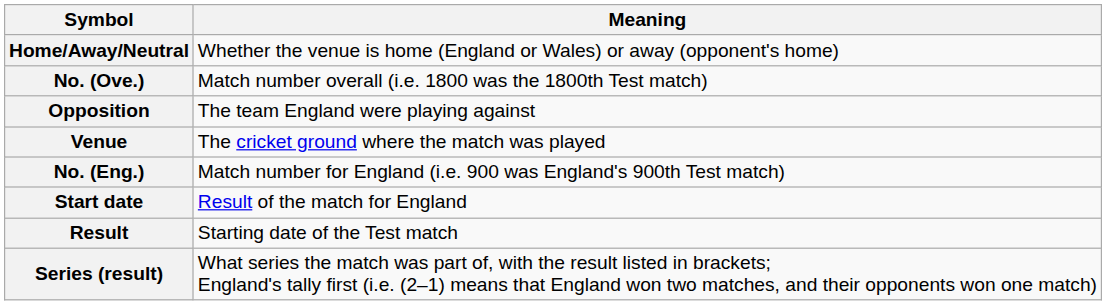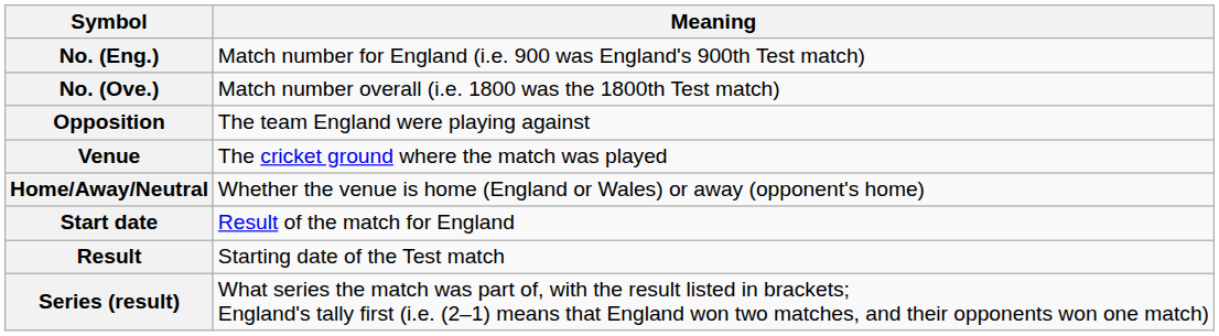 <table class="wikitable plainrowheaders">
 <tr>
 <th scope=col>Symbol</th>
 <th scope=col>Meaning</th>
 </tr>
 <tr>
-<th scope=row>Home/Away/Neutral</th>
-<td>Whether the venue is home (England or Wales) or away (opponent's home)</td>
+<th scope=row>No. (Eng.)</th>
+<td>Match number for England (i.e. 900 was England's 900th Test match)</td>
 </tr>
 <tr>
 <th scope=row>No. (Ove.)</th>
 <td>Match number overall (i.e. 1800 was the 1800th Test match)</td>
 </tr>
 <tr>
 <th scope=row>Opposition</th>
 <td>The team England were playing against</td>
 </tr>
 <tr>
 <th scope=row>Venue</th>
 <td>The <a href='#'>cricket ground</a> where the match was played</td>
 </tr>
 <tr>
-<th scope=row>No. (Eng.)</th>
-<td>Match number for England (i.e. 900 was England's 900th Test match)</td>
+<th scope=row>Home/Away/Neutral</th>
+<td>Whether the venue is home (England or Wales) or away (opponent's home)</td>
 </tr>
 <tr>
 <th scope=row>Start date</th>
 <td><a href='#'>Result</a> of the match for England</td>
 </tr>
 <tr>
 <th scope=row>Result</th>
 <td>Starting date of the Test match</td>
 </tr>
 <tr>
 <th scope=row>Series (result)</th>
 <td>What series the match was part of, with the result listed in brackets;<br>England's tally first (i.e. (2–1) means that England won two matches, and their opponents won one match)</td>
 </tr>
 </table>
